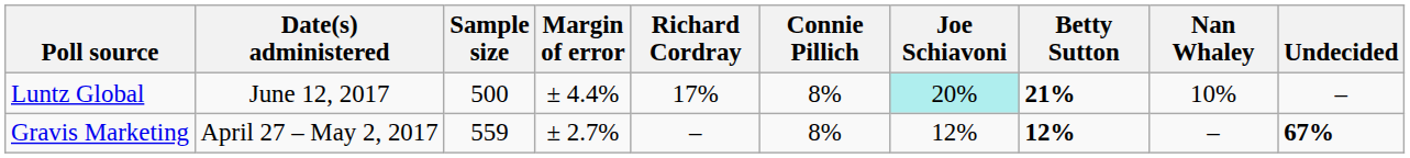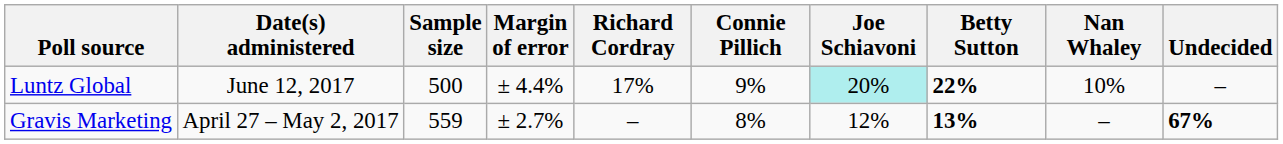 <table class="wikitable">
 <tr valign=bottom>
 <th>Poll source</th>
 <th>Date(s)<br>administered</th>
 <th>Sample<br>size</th>
 <th>Margin<br>of error</th>
 <th style="width:75px;">Richard<br>Cordray</th>
 <th style="width:75px;">Connie<br>Pillich</th>
 <th style="width:75px;">Joe<br>Schiavoni</th>
 <th style="width:75px;">Betty<br>Sutton</th>
 <th style="width:75px;">Nan<br>Whaley</th>
 <th>Undecided</th>
 </tr>
 <tr>
 <td><a href='#'>Luntz Global</a></td>
 <td align=center>June 12, 2017</td>
 <td align=center>500</td>
 <td align=center>± 4.4%</td>
 <td align=center>17%</td>
-<td align=center>8%</td>
+<td align=center>9%</td>
 <td align=center style="background: paleturquoise;">20%</td>
-<td><strong>21%</strong></td>
+<td><strong>22%</strong></td>
 <td align=center>10%</td>
 <td align=center>–</td>
 </tr>
 <tr>
 <td><a href='#'>Gravis Marketing</a></td>
 <td align=center>April 27 – May 2, 2017</td>
 <td align=center>559</td>
 <td align=center>± 2.7%</td>
 <td align=center>–</td>
 <td align=center>8%</td>
 <td align=center>12%</td>
-<td><strong>12%</strong></td>
+<td><strong>13%</strong></td>
 <td align=center>–</td>
 <td><strong>67%</strong></td>
 </tr>
 </table>
